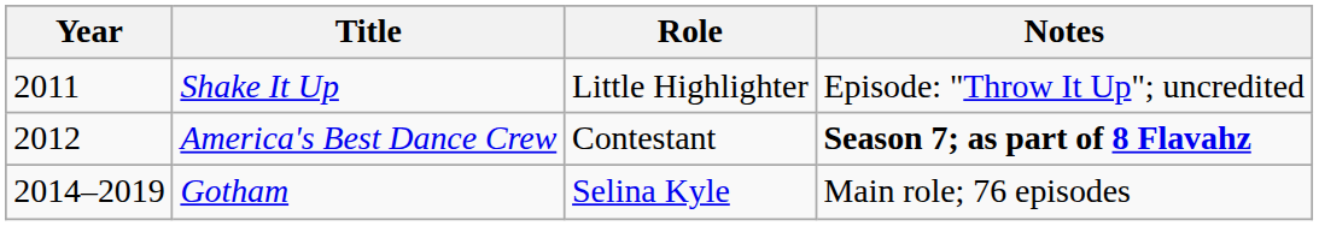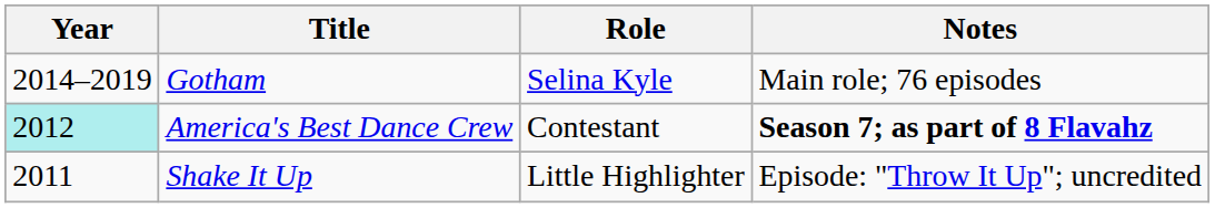 <table class="wikitable sortable">
 <tr>
 <th>Year</th>
 <th>Title</th>
 <th>Role</th>
 <th class="unsortable">Notes</th>
 </tr>
 <tr>
+<td>2014–2019</td>
+<td><em><a href='#'>Gotham</a></em></td>
+<td><a href='#'>Selina Kyle</a></td>
+<td>Main role; 76 episodes</td>
+</tr>
+<tr>
+<td style="background: paleturquoise;">2012</td>
+<td><em><a href='#'>America's Best Dance Crew</a></em></td>
+<td>Contestant</td>
+<td><strong>Season 7; as part of <a href='#'>8 Flavahz</a></strong></td>
+</tr>
+<tr>
 <td>2011</td>
 <td><em><a href='#'>Shake It Up</a></em></td>
 <td>Little Highlighter</td>
 <td>Episode: "<a href='#'>Throw It Up</a>"; uncredited</td>
 </tr>
-<tr>
-<td>2012</td>
-<td><em><a href='#'>America's Best Dance Crew</a></em></td>
-<td>Contestant</td>
-<td><strong>Season 7; as part of <a href='#'>8 Flavahz</a></strong></td>
-</tr>
-<tr>
-<td>2014–2019</td>
-<td><em><a href='#'>Gotham</a></em></td>
-<td><a href='#'>Selina Kyle</a></td>
-<td>Main role; 76 episodes</td>
-</tr>
 </table>
